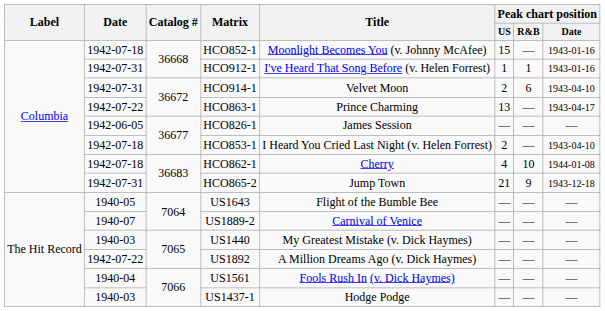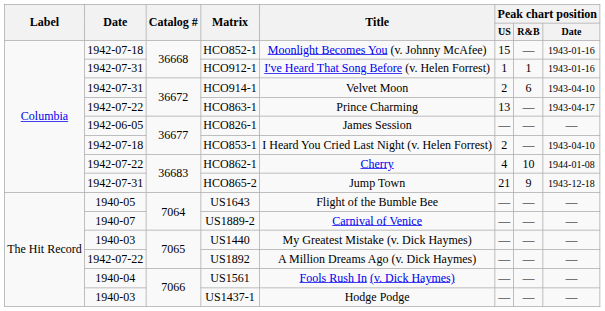 <table class="wikitable sortable" style="text-align:center;">
 <tr>
 <th rowspan="2">Label</th>
 <th rowspan="2">Date</th>
 <th rowspan="2">Catalog #</th>
 <th rowspan="2">Matrix</th>
 <th rowspan="2">Title</th>
 <th colspan="4">Peak chart position</th>
 </tr>
 <tr style="font-size:smaller;">
 <th>US</th>
 <th>R&B</th>
 <th>Date</th>
 </tr>
 <tr>
 <td rowspan="8"><a href='#'>Columbia</a></td>
 <td>1942-07-18</td>
 <td rowspan="2">36668</td>
 <td>HCO852-1</td>
 <td><a href='#'>Moonlight Becomes You</a> (v. Johnny McAfee)</td>
 <td>15</td>
 <td>—</td>
 <td><small>1943-01-16</small></td>
 </tr>
 <tr>
 <td>1942-07-31</td>
 <td>HCO912-1</td>
 <td><a href='#'>I've Heard That Song Before</a> (v. Helen Forrest)</td>
 <td>1</td>
 <td>1</td>
 <td><small>1943-01-16</small></td>
 </tr>
 <tr>
 <td>1942-07-31</td>
 <td rowspan="2">36672</td>
 <td>HCO914-1</td>
 <td>Velvet Moon</td>
 <td>2</td>
 <td>6</td>
 <td><small>1943-04-10</small></td>
 </tr>
 <tr>
 <td>1942-07-22</td>
 <td>HCO863-1</td>
 <td>Prince Charming</td>
 <td>13</td>
 <td>—</td>
 <td><small>1943-04-17</small></td>
 </tr>
 <tr>
 <td>1942-06-05</td>
 <td rowspan="2">36677</td>
 <td>HCO826-1</td>
 <td>James Session</td>
 <td>—</td>
 <td>—</td>
 <td>—</td>
 </tr>
 <tr>
 <td>1942-07-18</td>
 <td>HCO853-1</td>
 <td>I Heard You Cried Last Night (v. Helen Forrest)</td>
 <td>2</td>
 <td>—</td>
 <td><small>1943-04-10</small></td>
 </tr>
 <tr>
-<td>1942-07-18</td>
+<td>1942-07-22</td>
 <td rowspan="2">36683</td>
 <td>HCO862-1</td>
 <td><a href='#'>Cherry</a></td>
 <td>4</td>
 <td>10</td>
 <td><small>1944-01-08</small></td>
 </tr>
 <tr>
 <td>1942-07-31</td>
 <td>HCO865-2</td>
 <td>Jump Town</td>
 <td>21</td>
 <td>9</td>
 <td><small>1943-12-18</small></td>
 </tr>
 <tr>
 <td rowspan="6">The Hit Record</td>
 <td>1940-05</td>
 <td rowspan="2">7064</td>
 <td>US1643</td>
 <td>Flight of the Bumble Bee</td>
 <td>—</td>
 <td>—</td>
 <td>—</td>
 </tr>
 <tr>
 <td>1940-07</td>
 <td>US1889-2</td>
 <td><a href='#'>Carnival of Venice</a></td>
 <td>—</td>
 <td>—</td>
 <td>—</td>
 </tr>
 <tr>
 <td>1940-03</td>
 <td rowspan="2">7065</td>
 <td>US1440</td>
 <td>My Greatest Mistake (v. Dick Haymes)</td>
 <td>—</td>
 <td>—</td>
 <td>—</td>
 </tr>
 <tr>
 <td>1942-07-22</td>
 <td>US1892</td>
 <td>A Million Dreams Ago (v. Dick Haymes)</td>
 <td>—</td>
 <td>—</td>
 <td>—</td>
 </tr>
 <tr>
 <td>1940-04</td>
 <td rowspan="2">7066</td>
 <td>US1561</td>
 <td><a href='#'>Fools Rush In</a> <a href='#'>(v. Dick Haymes)</a></td>
 <td>—</td>
 <td>—</td>
 <td>—</td>
 </tr>
 <tr>
 <td>1940-03</td>
 <td>US1437-1</td>
 <td>Hodge Podge</td>
 <td>—</td>
 <td>—</td>
 <td>—</td>
 </tr>
 </table>
